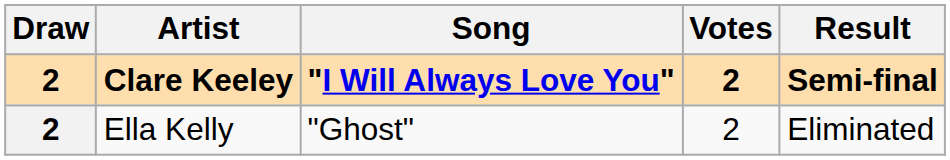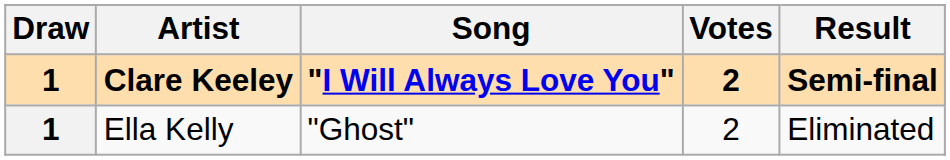 <table class="sortable wikitable plainrowheaders" style="margin: 1em auto 1em auto;">
 <tr>
 <th scope="col">Draw</th>
 <th scope="col">Artist</th>
 <th scope="col">Song </th>
 <th scope="col">Votes</th>
 <th scope="col">Result</th>
 </tr>
 <tr style="font-weight: bold; background:navajowhite;">
-<th scope="row" style="text-align:center; font-weight:bold; background:navajowhite">2</th>
+<th scope="row" style="text-align:center; font-weight:bold; background:navajowhite">1</th>
 <td>Clare Keeley</td>
 <td>"<a href='#'>I Will Always Love You</a>" </td>
 <td align="center">2</td>
 <td>Semi-final</td>
 </tr>
 <tr>
-<th scope="row" style="text-align:center;">2</th>
+<th scope="row" style="text-align:center;">1</th>
 <td>Ella Kelly</td>
 <td>"Ghost" </td>
 <td align="center">2</td>
 <td>Eliminated</td>
 </tr>
 </table>
